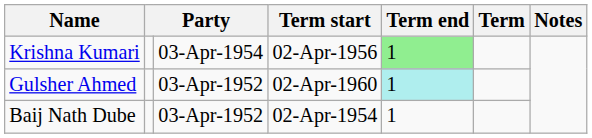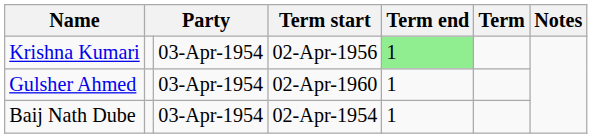 <table class="wikitable sortable">
 <tr>
 <th>Name</th>
 <th colspan="2">Party</th>
 <th>Term start</th>
 <th>Term end</th>
 <th>Term</th>
 <th>Notes</th>
 </tr>
 <tr>
 <td><a href='#'>Krishna Kumari</a></td>
 <td></td>
 <td>03-Apr-1954</td>
 <td>02-Apr-1956</td>
 <td style="background: lightgreen;">1</td>
 <td></td>
 </tr>
 <tr>
 <td><a href='#'>Gulsher Ahmed</a></td>
 <td></td>
-<td>03-Apr-1952</td>
+<td>03-Apr-1954</td>
 <td>02-Apr-1960</td>
-<td style="background: paleturquoise;">1</td>
+<td>1</td>
 <td></td>
 </tr>
 <tr>
 <td>Baij Nath Dube</td>
 <td></td>
-<td>03-Apr-1952</td>
+<td>03-Apr-1954</td>
 <td>02-Apr-1954</td>
 <td>1</td>
 <td></td>
 </tr>
 </table>
